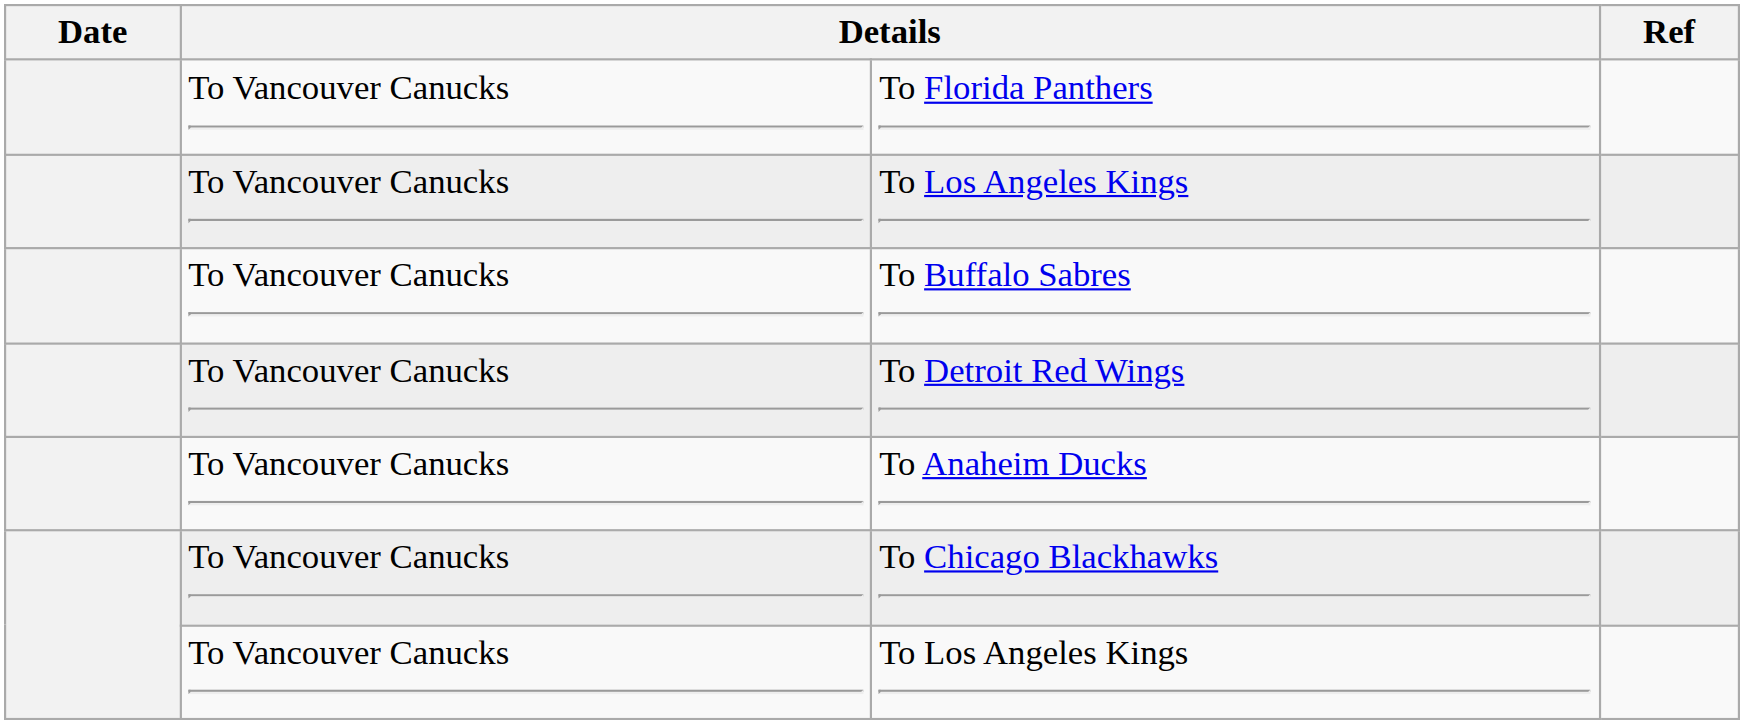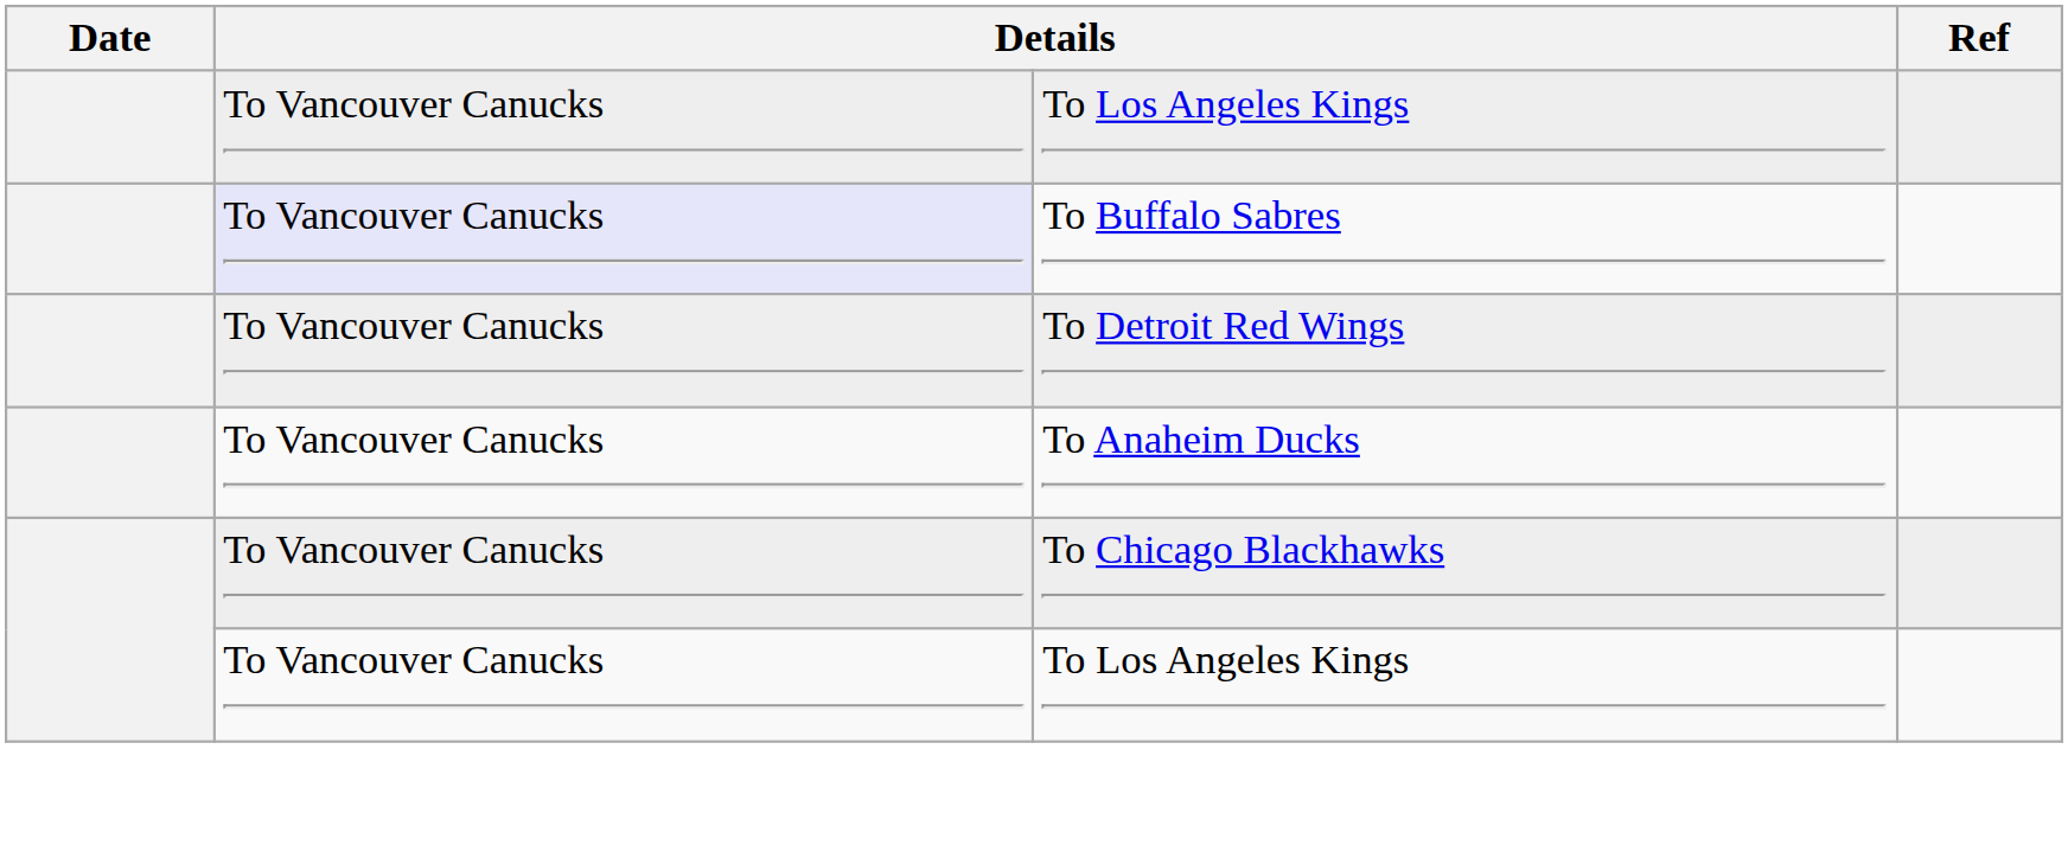 <table class="wikitable plainrowheaders" style="width: 50em;">
 <tr>
 <th scope="col">Date</th>
 <th scope="col" colspan="2">Details</th>
 <th scope="col">Ref</th>
-</tr>
-<tr>
-<th scope="row"></th>
-<td valign="top">To Vancouver Canucks <hr> </td>
-<td valign="top">To <a href='#'>Florida Panthers</a> <hr> </td>
-<td></td>
 </tr>
 <tr bgcolor="#eeeeee">
 <th scope="row"></th>
 <td valign="top">To Vancouver Canucks <hr></td>
 <td valign="top">To <a href='#'>Los Angeles Kings</a> <hr></td>
 <td></td>
 </tr>
 <tr>
 <th scope="row"></th>
-<td valign="top">To Vancouver Canucks <hr> </td>
+<td valign="top" style="background: lavender;">To Vancouver Canucks <hr> </td>
 <td valign="top">To <a href='#'>Buffalo Sabres</a> <hr> </td>
 <td></td>
 </tr>
 <tr bgcolor="#eeeeee">
 <th scope="row"></th>
 <td valign="top">To Vancouver Canucks <hr> </td>
 <td valign="top">To <a href='#'>Detroit Red Wings</a> <hr> </td>
 <td></td>
 </tr>
 <tr>
 <th scope="row"></th>
 <td valign="top">To Vancouver Canucks <hr> </td>
 <td valign="top">To <a href='#'>Anaheim Ducks</a> <hr> </td>
 <td></td>
 </tr>
 <tr bgcolor="#eeeeee">
 <th scope="row" rowspan=2></th>
 <td valign="top">To Vancouver Canucks <hr> </td>
 <td valign="top">To <a href='#'>Chicago Blackhawks</a> <hr> </td>
 <td></td>
 </tr>
 <tr>
 <td valign="top">To Vancouver Canucks <hr> </td>
 <td valign="top">To Los Angeles Kings <hr> </td>
 <td></td>
 </tr>
 </table>
